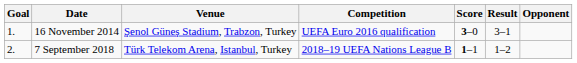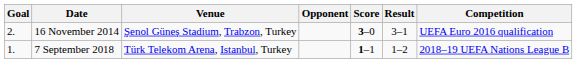 <table class="wikitable" style="font-size:95%;">
 <tr>
 <th>Goal</th>
 <th>Date</th>
 <th>Venue</th>
-<th>Competition</th>
+<th>Opponent</th>
 <th>Score</th>
 <th>Result</th>
-<th>Opponent</th>
+<th>Competition</th>
+</tr>
+<tr>
+<td>2.</td>
+<td>16 November 2014</td>
+<td><a href='#'>Şenol Güneş Stadium</a>, <a href='#'>Trabzon</a>, Turkey</td>
+<td></td>
+<td align=center><strong>3</strong>–0</td>
+<td align=center>3–1</td>
+<td><a href='#'>UEFA Euro 2016 qualification</a></td>
 </tr>
 <tr>
 <td>1.</td>
-<td>16 November 2014</td>
-<td><a href='#'>Şenol Güneş Stadium</a>, <a href='#'>Trabzon</a>, Turkey</td>
-<td><a href='#'>UEFA Euro 2016 qualification</a></td>
-<td align=center><strong>3</strong>–0</td>
-<td align=center>3–1</td>
-<td></td>
-</tr>
-<tr>
-<td>2.</td>
 <td>7 September 2018</td>
 <td><a href='#'>Türk Telekom Arena</a>, <a href='#'>Istanbul</a>, Turkey</td>
-<td><a href='#'>2018–19 UEFA Nations League B</a></td>
+<td></td>
 <td align=center><strong>1</strong>–1</td>
 <td align=center>1–2</td>
-<td></td>
+<td><a href='#'>2018–19 UEFA Nations League B</a></td>
 </tr>
 </table>
